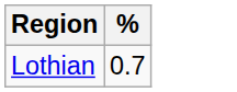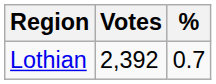 <table class="wikitable">
 <tr>
 <th>Region</th>
+<th>Votes</th>
 <th>%</th>
 </tr>
 <tr>
 <td><a href='#'>Lothian</a></td>
+<td>2,392</td>
 <td>0.7</td>
 </tr>
 </table>
